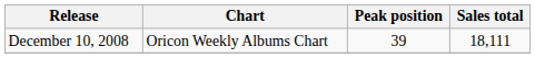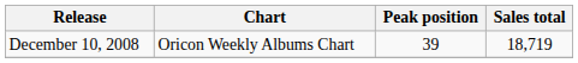 <table class="wikitable" width="550px">
 <tr>
 <th>Release</th>
 <th>Chart</th>
 <th>Peak position</th>
 <th>Sales total</th>
 </tr>
 <tr>
 <td>December 10, 2008</td>
 <td>Oricon Weekly Albums Chart</td>
 <td align="center">39</td>
-<td align="center">18,111</td>
+<td align="center">18,719</td>
 </tr>
 <tr>
 </tr>
 </table>
